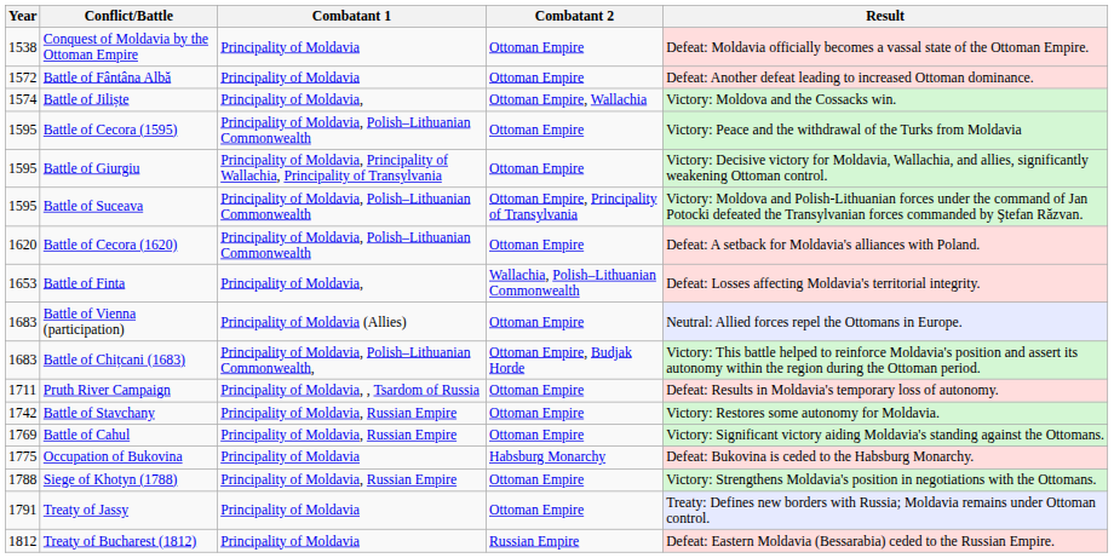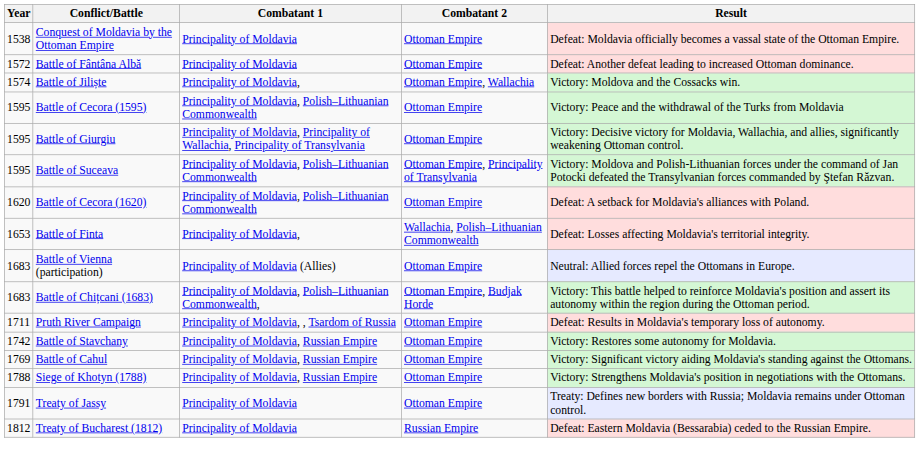 <table class="wikitable">
 <tr>
 <th>Year</th>
 <th>Conflict/Battle</th>
 <th>Combatant 1</th>
 <th>Combatant 2</th>
 <th>Result</th>
 </tr>
 <tr>
 <td>1538</td>
 <td><a href='#'>Conquest of Moldavia by the Ottoman Empire</a></td>
 <td> <a href='#'>Principality of Moldavia</a></td>
 <td> <a href='#'>Ottoman Empire</a></td>
 <td style="background-color:#FFDDDD;">Defeat: Moldavia officially becomes a vassal state of the Ottoman Empire.</td>
 </tr>
 <tr>
 <td>1572</td>
 <td><a href='#'>Battle of Fântâna Albă</a></td>
 <td> <a href='#'>Principality of Moldavia</a></td>
 <td> <a href='#'>Ottoman Empire</a></td>
 <td style="background-color:#FFDDDD;">Defeat: Another defeat leading to increased Ottoman dominance.</td>
 </tr>
 <tr>
 <td>1574</td>
 <td><a href='#'>Battle of Jiliște</a></td>
 <td> <a href='#'>Principality of Moldavia</a>,</td>
 <td> <a href='#'>Ottoman Empire</a>, <a href='#'>Wallachia</a></td>
 <td style="background-color:#D4F7D4;">Victory: Moldova and the Cossacks win.</td>
 </tr>
 <tr>
 <td>1595</td>
 <td><a href='#'>Battle of Cecora (1595)</a></td>
 <td> <a href='#'>Principality of Moldavia</a>,  <a href='#'>Polish–Lithuanian Commonwealth</a></td>
 <td> <a href='#'>Ottoman Empire</a></td>
 <td style="background-color:#D4F7D4;">Victory: Peace and the withdrawal of the Turks from Moldavia</td>
 </tr>
 <tr>
 <td>1595</td>
 <td><a href='#'>Battle of Giurgiu</a></td>
 <td> <a href='#'>Principality of Moldavia</a>,  <a href='#'>Principality of Wallachia</a>,  <a href='#'>Principality of Transylvania</a></td>
 <td> <a href='#'>Ottoman Empire</a></td>
 <td style="background-color:#D4F7D4;">Victory: Decisive victory for Moldavia, Wallachia, and allies, significantly weakening Ottoman control.</td>
 </tr>
 <tr>
 <td>1595</td>
 <td><a href='#'>Battle of Suceava</a></td>
 <td> <a href='#'>Principality of Moldavia</a>, <a href='#'>Polish–Lithuanian Commonwealth</a></td>
 <td> <a href='#'>Ottoman Empire</a>, <a href='#'>Principality of Transylvania</a></td>
 <td style="background-color:#D4F7D4;">Victory: Moldova and Polish-Lithuanian forces under the command of Jan Potocki defeated the Transylvanian forces commanded by Ştefan Răzvan.</td>
 </tr>
 <tr>
 <td>1620</td>
 <td><a href='#'>Battle of Cecora (1620)</a></td>
 <td> <a href='#'>Principality of Moldavia</a>,  <a href='#'>Polish–Lithuanian Commonwealth</a></td>
 <td> <a href='#'>Ottoman Empire</a></td>
 <td style="background-color:#FFDDDD;">Defeat: A setback for Moldavia's alliances with Poland.</td>
 </tr>
 <tr>
 <td>1653</td>
 <td><a href='#'>Battle of Finta</a></td>
 <td> <a href='#'>Principality of Moldavia</a>, </td>
 <td> <a href='#'>Wallachia</a>,  <a href='#'>Polish–Lithuanian Commonwealth</a></td>
 <td style="background-color:#FFDDDD;">Defeat: Losses affecting Moldavia's territorial integrity.</td>
 </tr>
 <tr>
 <td>1683</td>
 <td><a href='#'>Battle of Vienna</a> (participation)</td>
 <td> <a href='#'>Principality of Moldavia</a> (Allies)</td>
 <td> <a href='#'>Ottoman Empire</a></td>
 <td style="background-color:#E6EAFF;">Neutral: Allied forces repel the Ottomans in Europe.</td>
 </tr>
 <tr>
 <td>1683</td>
 <td><a href='#'>Battle of Chițcani (1683)</a></td>
 <td> <a href='#'>Principality of Moldavia</a>,  <a href='#'>Polish–Lithuanian Commonwealth</a>, </td>
 <td> <a href='#'>Ottoman Empire</a>, <a href='#'>Budjak Horde</a></td>
 <td style="background-color:#D4F7D4;">Victory: This battle helped to reinforce Moldavia's position and assert its autonomy within the region during the Ottoman period.</td>
 </tr>
 <tr>
 <td>1711</td>
 <td><a href='#'>Pruth River Campaign</a></td>
 <td> <a href='#'>Principality of Moldavia</a>, ,  <a href='#'>Tsardom of Russia</a></td>
 <td> <a href='#'>Ottoman Empire</a></td>
 <td style="background-color:#FFDDDD;">Defeat: Results in Moldavia's temporary loss of autonomy.</td>
 </tr>
 <tr>
 <td>1742</td>
 <td><a href='#'>Battle of Stavchany</a></td>
 <td> <a href='#'>Principality of Moldavia</a>,  <a href='#'>Russian Empire</a></td>
 <td> <a href='#'>Ottoman Empire</a></td>
 <td style="background-color:#D4F7D4;">Victory: Restores some autonomy for Moldavia.</td>
 </tr>
 <tr>
 <td>1769</td>
 <td><a href='#'>Battle of Cahul</a></td>
 <td> <a href='#'>Principality of Moldavia</a>,  <a href='#'>Russian Empire</a></td>
 <td> <a href='#'>Ottoman Empire</a></td>
 <td style="background-color:#D4F7D4;">Victory: Significant victory aiding Moldavia's standing against the Ottomans.</td>
 </tr>
 <tr>
-<td>1775</td>
-<td><a href='#'>Occupation of Bukovina</a></td>
-<td> <a href='#'>Principality of Moldavia</a></td>
-<td> <a href='#'>Habsburg Monarchy</a></td>
-<td style="background-color:#FFDDDD;">Defeat: Bukovina is ceded to the Habsburg Monarchy.</td>
-</tr>
-<tr>
 <td>1788</td>
 <td><a href='#'>Siege of Khotyn (1788)</a></td>
 <td> <a href='#'>Principality of Moldavia</a>,  <a href='#'>Russian Empire</a></td>
 <td> <a href='#'>Ottoman Empire</a></td>
 <td style="background-color:#D4F7D4;">Victory: Strengthens Moldavia's position in negotiations with the Ottomans.</td>
 </tr>
 <tr>
 <td>1791</td>
 <td><a href='#'>Treaty of Jassy</a></td>
 <td> <a href='#'>Principality of Moldavia</a></td>
 <td> <a href='#'>Ottoman Empire</a></td>
 <td style="background-color:#E6EAFF;">Treaty: Defines new borders with Russia; Moldavia remains under Ottoman control.</td>
 </tr>
 <tr>
 <td>1812</td>
 <td><a href='#'>Treaty of Bucharest (1812)</a></td>
 <td> <a href='#'>Principality of Moldavia</a></td>
 <td> <a href='#'>Russian Empire</a></td>
 <td style="background-color:#FFDDDD;">Defeat: Eastern Moldavia (Bessarabia) ceded to the Russian Empire.</td>
 </tr>
 </table>
